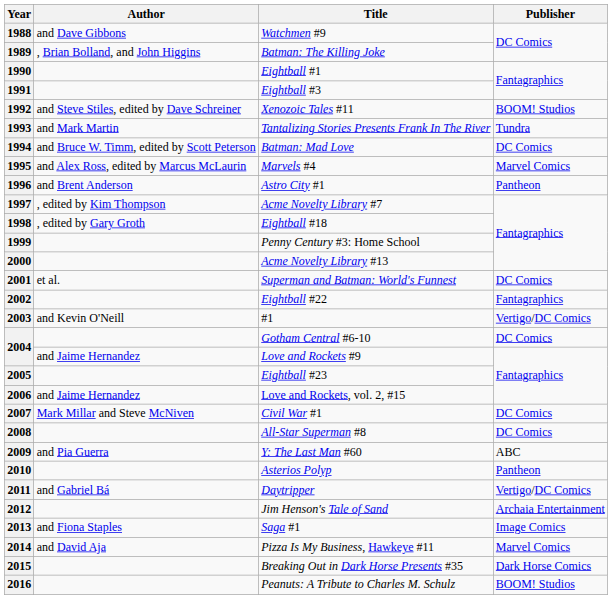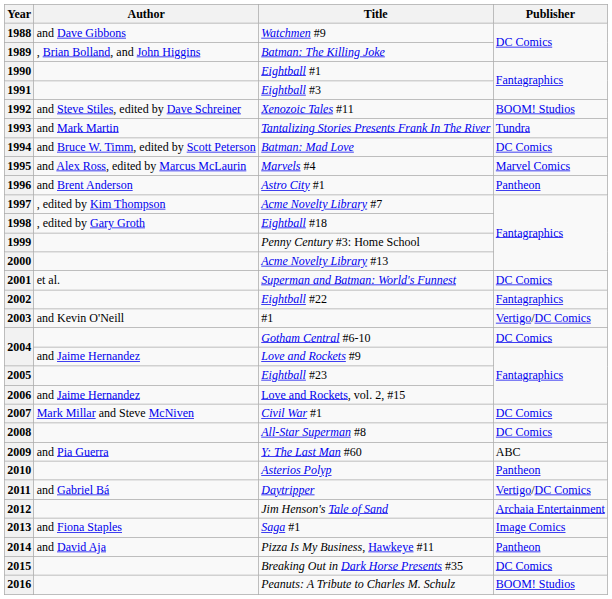 <table class="wikitable sortable mw-collapsible">
 <tr>
 <th>Year</th>
 <th>Author</th>
 <th>Title</th>
 <th>Publisher</th>
 </tr>
 <tr>
 <th>1988</th>
 <td> and <a href='#'>Dave Gibbons</a></td>
 <td><em><a href='#'>Watchmen</a></em> #9</td>
 <td rowspan="2"><a href='#'>DC Comics</a></td>
 </tr>
 <tr>
 <th>1989</th>
 <td>, <a href='#'>Brian Bolland</a>, and <a href='#'>John Higgins</a></td>
 <td><em><a href='#'>Batman: The Killing Joke</a></em></td>
 </tr>
 <tr>
 <th>1990</th>
 <td></td>
 <td><em><a href='#'>Eightball</a></em> #1</td>
 <td rowspan="2"><a href='#'>Fantagraphics</a></td>
 </tr>
 <tr>
 <th>1991</th>
 <td></td>
 <td><em><a href='#'>Eightball</a></em> #3</td>
 </tr>
 <tr>
 <th>1992</th>
 <td> and <a href='#'>Steve Stiles</a>, edited by <a href='#'>Dave Schreiner</a></td>
 <td><em><a href='#'>Xenozoic Tales</a></em> #11</td>
 <td><a href='#'>BOOM! Studios</a></td>
 </tr>
 <tr>
 <th>1993</th>
 <td> and <a href='#'>Mark Martin</a></td>
 <td><em><a href='#'>Tantalizing Stories Presents Frank In The River</a></em></td>
 <td><a href='#'>Tundra</a></td>
 </tr>
 <tr>
 <th>1994</th>
 <td> and <a href='#'>Bruce W. Timm</a>, edited by <a href='#'>Scott Peterson</a></td>
 <td><em><a href='#'>Batman: Mad Love</a></em></td>
 <td><a href='#'>DC Comics</a></td>
 </tr>
 <tr>
 <th>1995</th>
 <td> and <a href='#'>Alex Ross</a>, edited by <a href='#'>Marcus McLaurin</a></td>
 <td><em><a href='#'>Marvels</a></em> #4</td>
 <td><a href='#'>Marvel Comics</a></td>
 </tr>
 <tr>
 <th>1996</th>
 <td> and <a href='#'>Brent Anderson</a></td>
 <td><em><a href='#'>Astro City</a></em> #1</td>
 <td><a href='#'>Pantheon</a></td>
 </tr>
 <tr>
 <th>1997</th>
 <td>, edited by <a href='#'>Kim Thompson</a></td>
 <td><em><a href='#'>Acme Novelty Library</a></em> #7</td>
 <td rowspan="4"><a href='#'>Fantagraphics</a></td>
 </tr>
 <tr>
 <th>1998</th>
 <td>, edited by <a href='#'>Gary Groth</a></td>
 <td><em><a href='#'>Eightball</a></em> #18</td>
 </tr>
 <tr>
 <th>1999</th>
 <td></td>
 <td><em>Penny Century</em> #3: Home School</td>
 </tr>
 <tr>
 <th>2000</th>
 <td></td>
 <td><em><a href='#'>Acme Novelty Library</a></em> #13</td>
 </tr>
 <tr>
 <th>2001</th>
 <td> et al.</td>
 <td><em><a href='#'>Superman and Batman: World's Funnest</a></em></td>
 <td><a href='#'>DC Comics</a></td>
 </tr>
 <tr>
 <th>2002</th>
 <td></td>
 <td><em><a href='#'>Eightball</a></em> #22</td>
 <td><a href='#'>Fantagraphics</a></td>
 </tr>
 <tr>
 <th>2003</th>
 <td> and Kevin O'Neill</td>
 <td><em></em> #1</td>
 <td><a href='#'>Vertigo</a>/<a href='#'>DC Comics</a></td>
 </tr>
 <tr>
 <th rowspan="2">2004</th>
 <td></td>
 <td><em><a href='#'>Gotham Central</a></em> #6-10</td>
 <td><a href='#'>DC Comics</a></td>
 </tr>
 <tr>
 <td> and <a href='#'>Jaime Hernandez</a></td>
 <td><em><a href='#'>Love and Rockets</a></em> #9</td>
 <td rowspan="3"><a href='#'>Fantagraphics</a></td>
 </tr>
 <tr>
 <th>2005</th>
 <td></td>
 <td><em><a href='#'>Eightball</a></em> #23</td>
 </tr>
 <tr>
 <th>2006</th>
 <td> and <a href='#'>Jaime Hernandez</a></td>
 <td><a href='#'>Love and Rockets</a>, vol. 2, #15</td>
 </tr>
 <tr>
 <th>2007</th>
 <td><a href='#'>Mark Millar</a> and Steve <a href='#'>McNiven</a></td>
 <td><em><a href='#'>Civil War</a></em> #1</td>
 <td><a href='#'>DC Comics</a></td>
 </tr>
 <tr>
 <th>2008</th>
 <td></td>
 <td><em><a href='#'>All-Star Superman</a></em> #8</td>
 <td><a href='#'>DC Comics</a></td>
 </tr>
 <tr>
 <th>2009</th>
 <td> and <a href='#'>Pia Guerra</a></td>
 <td><em><a href='#'>Y: The Last Man</a></em> #60</td>
 <td>ABC</td>
 </tr>
 <tr>
 <th>2010</th>
 <td></td>
 <td><em><a href='#'>Asterios Polyp</a></em></td>
 <td><a href='#'>Pantheon</a></td>
 </tr>
 <tr>
 <th>2011</th>
 <td> and <a href='#'>Gabriel Bá</a></td>
 <td><em><a href='#'>Daytripper</a></em></td>
 <td><a href='#'>Vertigo</a>/<a href='#'>DC Comics</a></td>
 </tr>
 <tr>
 <th>2012</th>
 <td></td>
 <td><em>Jim Henson's <a href='#'>Tale of Sand</a></em></td>
 <td><a href='#'>Archaia Entertainment</a></td>
 </tr>
 <tr>
 <th>2013</th>
 <td> and <a href='#'>Fiona Staples</a></td>
 <td><em><a href='#'>Saga</a></em> #1</td>
 <td><a href='#'>Image Comics</a></td>
 </tr>
 <tr>
 <th>2014</th>
 <td> and <a href='#'>David Aja</a></td>
 <td><em>Pizza Is My Business</em>, <a href='#'>Hawkeye</a> #11</td>
-<td><a href='#'>Marvel Comics</a></td>
+<td><a href='#'>Pantheon</a></td>
 </tr>
 <tr>
 <th>2015</th>
 <td></td>
 <td><em>Breaking Out in <a href='#'>Dark Horse Presents</a></em> #35</td>
-<td><a href='#'>Dark Horse Comics</a></td>
+<td><a href='#'>DC Comics</a></td>
 </tr>
 <tr>
 <th>2016</th>
 <td></td>
 <td><em>Peanuts: A Tribute to Charles M. Schulz</em></td>
 <td><a href='#'>BOOM! Studios</a></td>
 </tr>
 </table>
